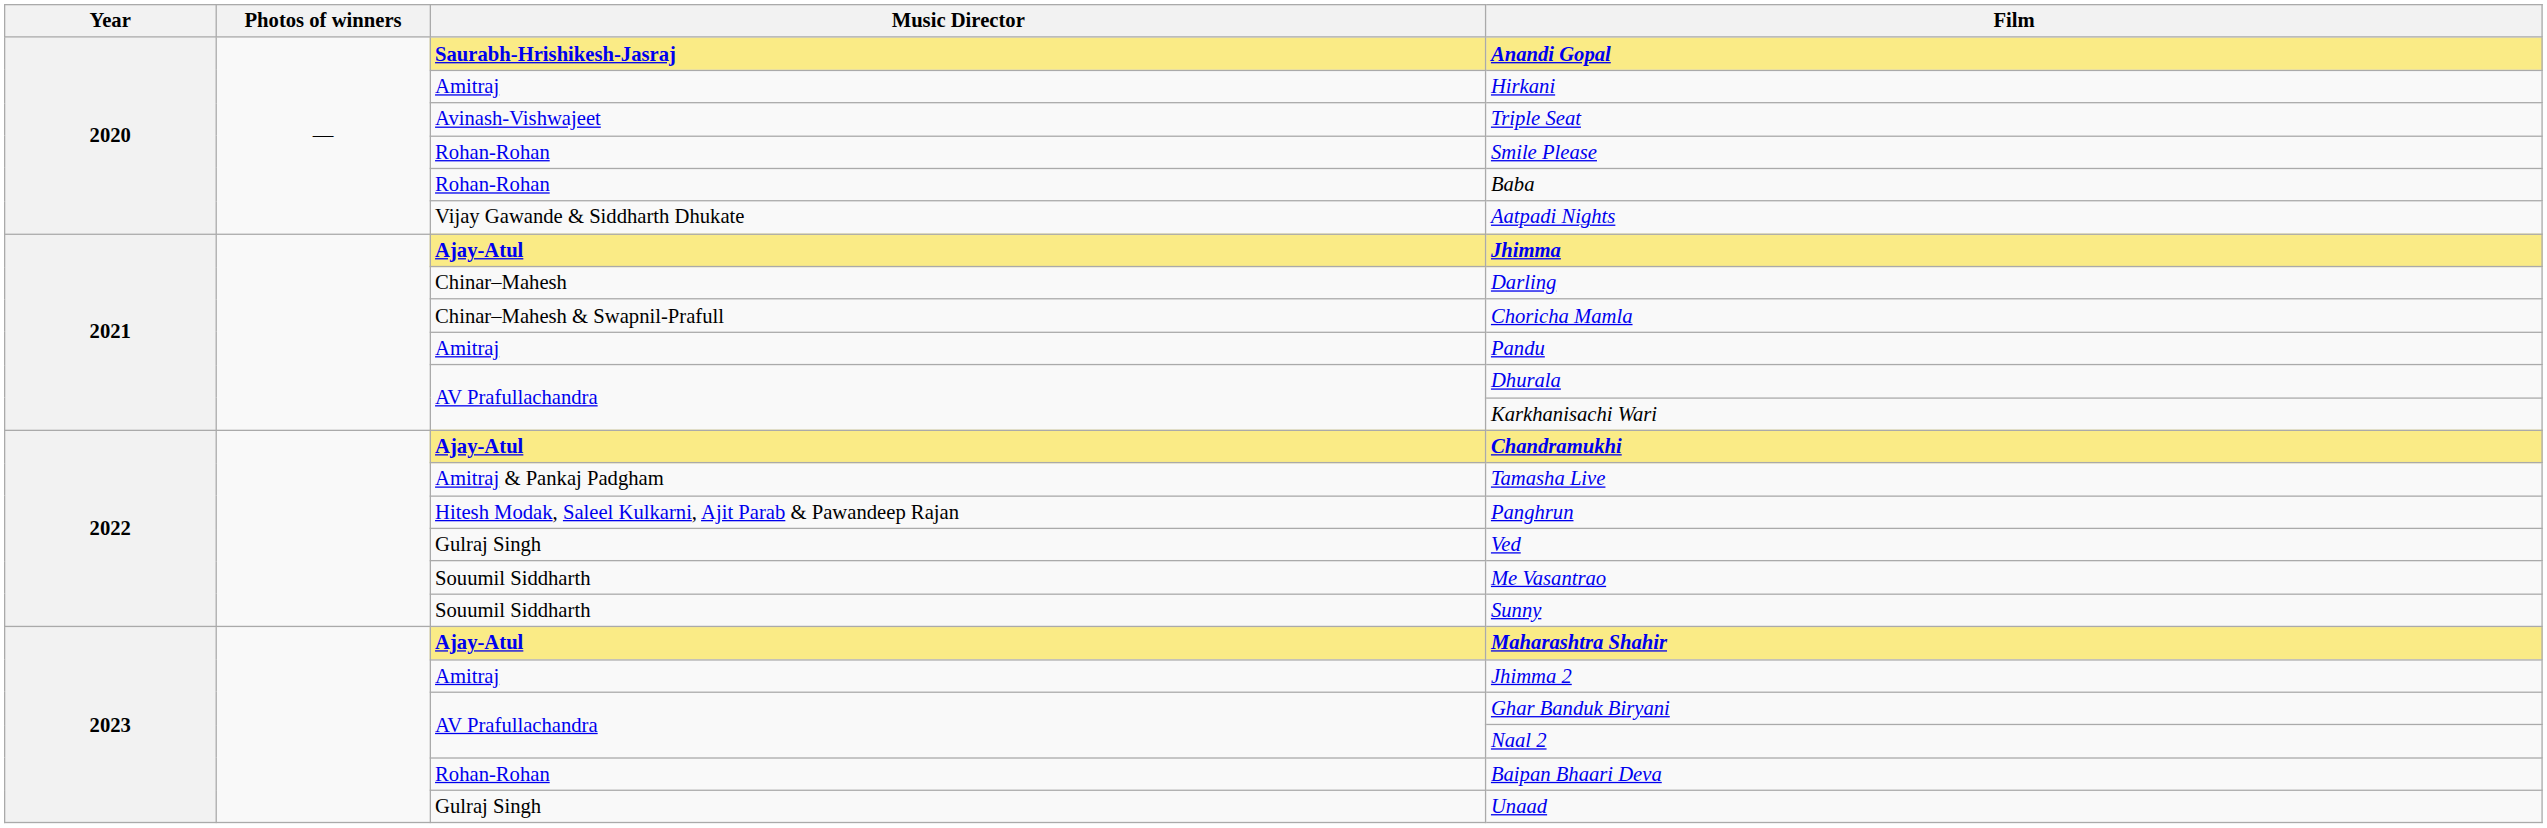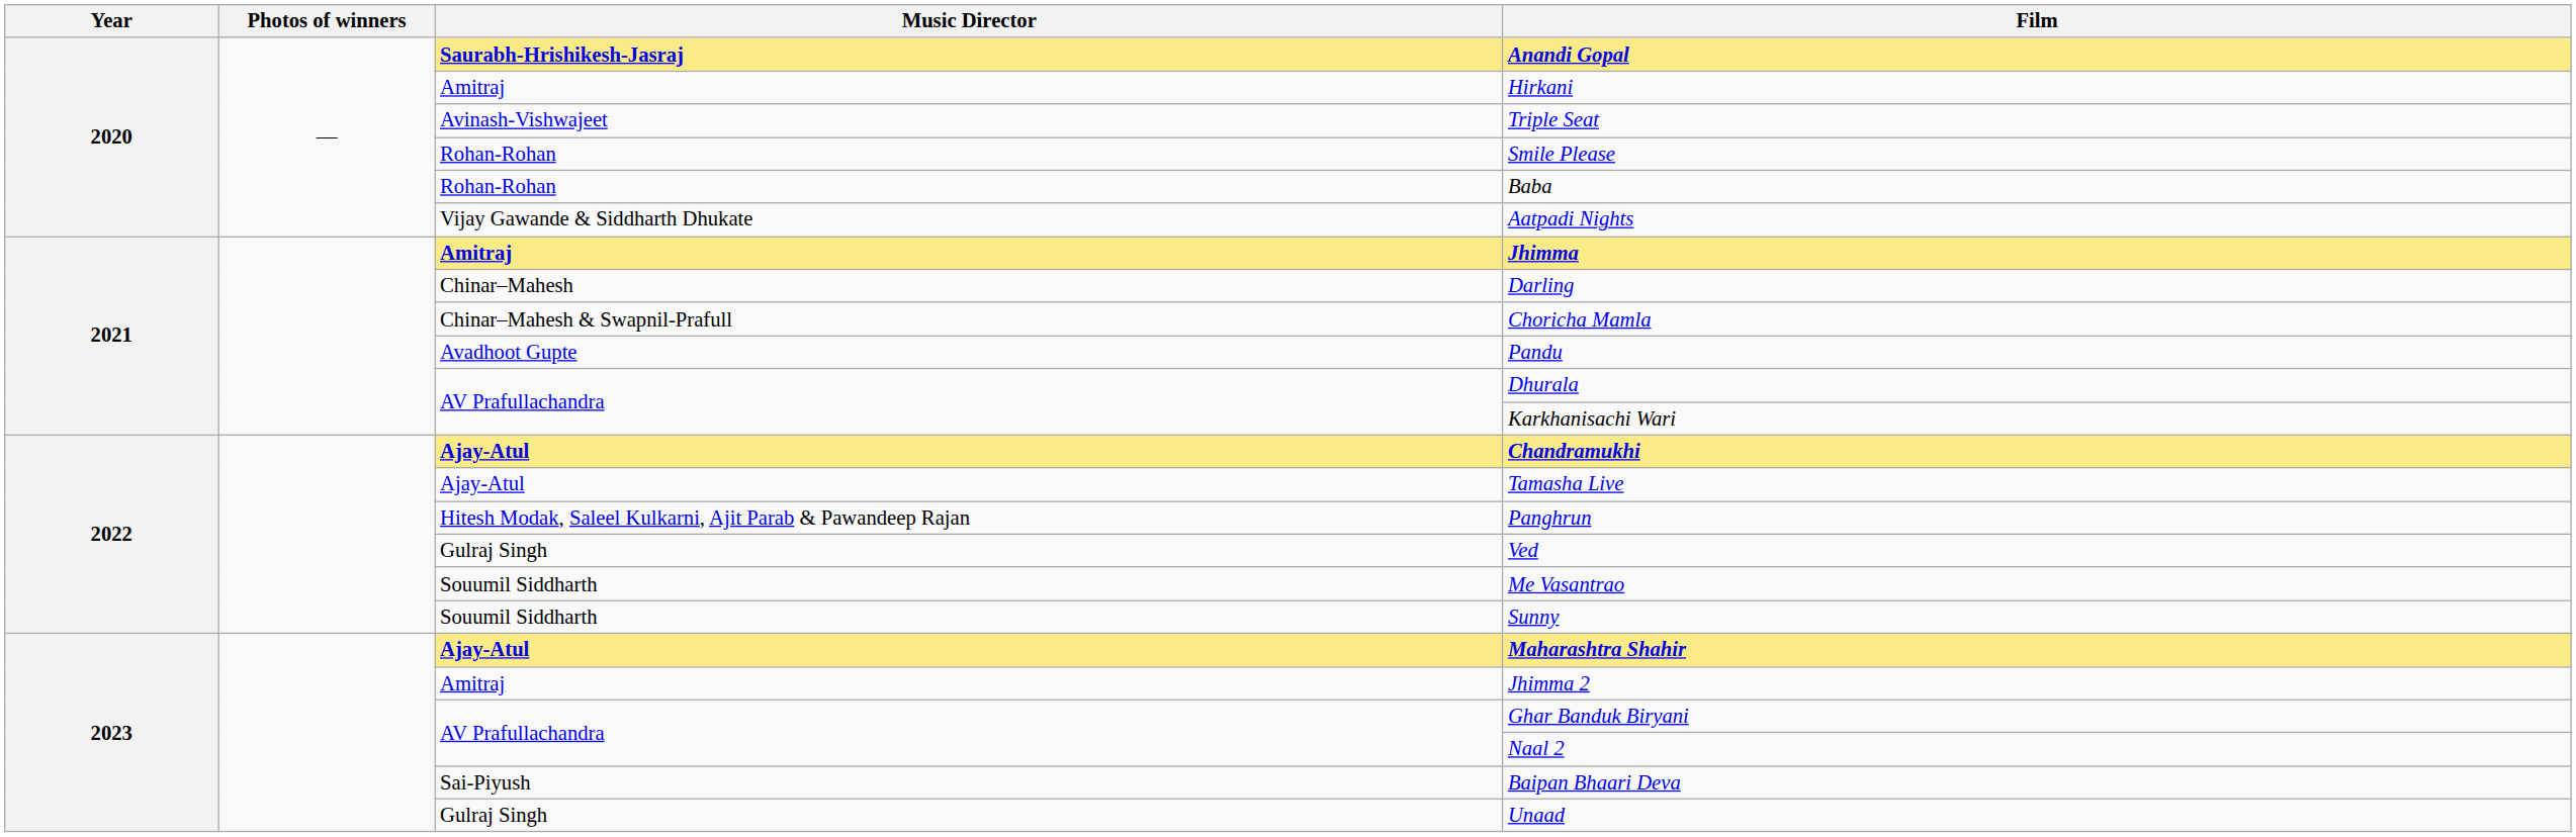 <table class="wikitable sortable" style="text-align:left;">
 <tr>
 <th scope="col" style="width:3%; text-align:center;">Year</th>
 <th scope="col" style="width:3%;text-align:center;">Photos of winners</th>
 <th scope="col" style="width:15%;text-align:center;">Music Director</th>
 <th scope="col" style="width:15%;text-align:center;">Film</th>
 </tr>
 <tr>
 <th scope="row" rowspan=6 style="text-align:center">2020</th>
 <td rowspan=6 style="text-align:center">—</td>
 <td style="background:#FAEB86;"><strong><a href='#'>Saurabh-Hrishikesh-Jasraj</a></strong> </td>
 <td style="background:#FAEB86;"><strong><em><a href='#'>Anandi Gopal</a></em></strong></td>
 </tr>
 <tr>
 <td><a href='#'>Amitraj</a></td>
 <td><em><a href='#'>Hirkani</a></em></td>
 </tr>
 <tr>
 <td><a href='#'>Avinash-Vishwajeet</a></td>
 <td><em><a href='#'>Triple Seat</a></em></td>
 </tr>
 <tr>
 <td><a href='#'>Rohan-Rohan</a></td>
 <td><em><a href='#'>Smile Please</a></em></td>
 </tr>
 <tr>
 <td><a href='#'>Rohan-Rohan</a></td>
 <td><em>Baba</em></td>
 </tr>
 <tr>
 <td>Vijay Gawande & Siddharth Dhukate</td>
 <td><em><a href='#'>Aatpadi Nights</a></em></td>
 </tr>
 <tr>
 <th scope="row" rowspan=6 style="text-align:center">2021</th>
 <td rowspan=6 style="text-align:center"></td>
-<td style="background:#FAEB86;"><strong><a href='#'>Ajay-Atul</a> </strong> </td>
+<td style="background:#FAEB86;"><strong><a href='#'>Amitraj</a></strong>  </td>
 <td style="background:#FAEB86;"><strong><em><a href='#'>Jhimma</a></em></strong></td>
 </tr>
 <tr>
 <td>Chinar–Mahesh</td>
 <td><em><a href='#'>Darling</a></em></td>
 </tr>
 <tr>
 <td>Chinar–Mahesh & Swapnil-Prafull</td>
 <td><em><a href='#'>Choricha Mamla</a></em></td>
 </tr>
 <tr>
-<td><a href='#'>Amitraj</a></td>
+<td><a href='#'>Avadhoot Gupte</a></td>
 <td><em><a href='#'>Pandu</a></em></td>
 </tr>
 <tr>
 <td rowspan="2"><a href='#'>AV Prafullachandra</a></td>
 <td><em><a href='#'>Dhurala</a></em></td>
 </tr>
 <tr>
 <td><em> Karkhanisachi Wari</em></td>
 </tr>
 <tr>
 <th scope="row" rowspan=6 style="text-align:center">2022</th>
 <td rowspan=6 style="text-align:center"></td>
 <td style="background:#FAEB86;"><strong><a href='#'>Ajay-Atul</a> </strong> </td>
 <td style="background:#FAEB86;"><strong><em><a href='#'>Chandramukhi</a></em></strong></td>
 </tr>
 <tr>
-<td><a href='#'>Amitraj</a> & Pankaj Padgham</td>
+<td><a href='#'>Ajay-Atul</a></td>
 <td><em><a href='#'>Tamasha Live</a></em></td>
 </tr>
 <tr>
 <td><a href='#'>Hitesh Modak</a>, <a href='#'>Saleel Kulkarni</a>, <a href='#'>Ajit Parab</a> & Pawandeep Rajan</td>
 <td><em><a href='#'>Panghrun</a></em></td>
 </tr>
 <tr>
 <td>Gulraj Singh</td>
 <td><em><a href='#'>Ved</a></em></td>
 </tr>
 <tr>
 <td>Souumil Siddharth</td>
 <td><em><a href='#'>Me Vasantrao</a></em></td>
 </tr>
 <tr>
 <td>Souumil Siddharth</td>
 <td><em><a href='#'>Sunny</a></em></td>
 </tr>
 <tr>
 <th scope="row" rowspan=6 style="text-align:center">2023</th>
 <td rowspan=6 style="text-align:center"></td>
 <td style="background:#FAEB86;"><strong><a href='#'>Ajay-Atul</a> </strong> </td>
 <td style="background:#FAEB86;"><strong><em><a href='#'>Maharashtra Shahir</a></em></strong></td>
 </tr>
 <tr>
 <td><a href='#'>Amitraj</a></td>
 <td><em><a href='#'>Jhimma 2</a></em></td>
 </tr>
 <tr>
 <td rowspan="2"><a href='#'>AV Prafullachandra</a></td>
 <td><em><a href='#'>Ghar Banduk Biryani</a></em></td>
 </tr>
 <tr>
 <td><em><a href='#'>Naal 2</a></em></td>
 </tr>
 <tr>
-<td><a href='#'>Rohan-Rohan</a></td>
+<td>Sai-Piyush</td>
 <td><em><a href='#'>Baipan Bhaari Deva</a></em></td>
 </tr>
 <tr>
 <td>Gulraj Singh</td>
 <td><em><a href='#'>Unaad</a></em></td>
 </tr>
 </table>
